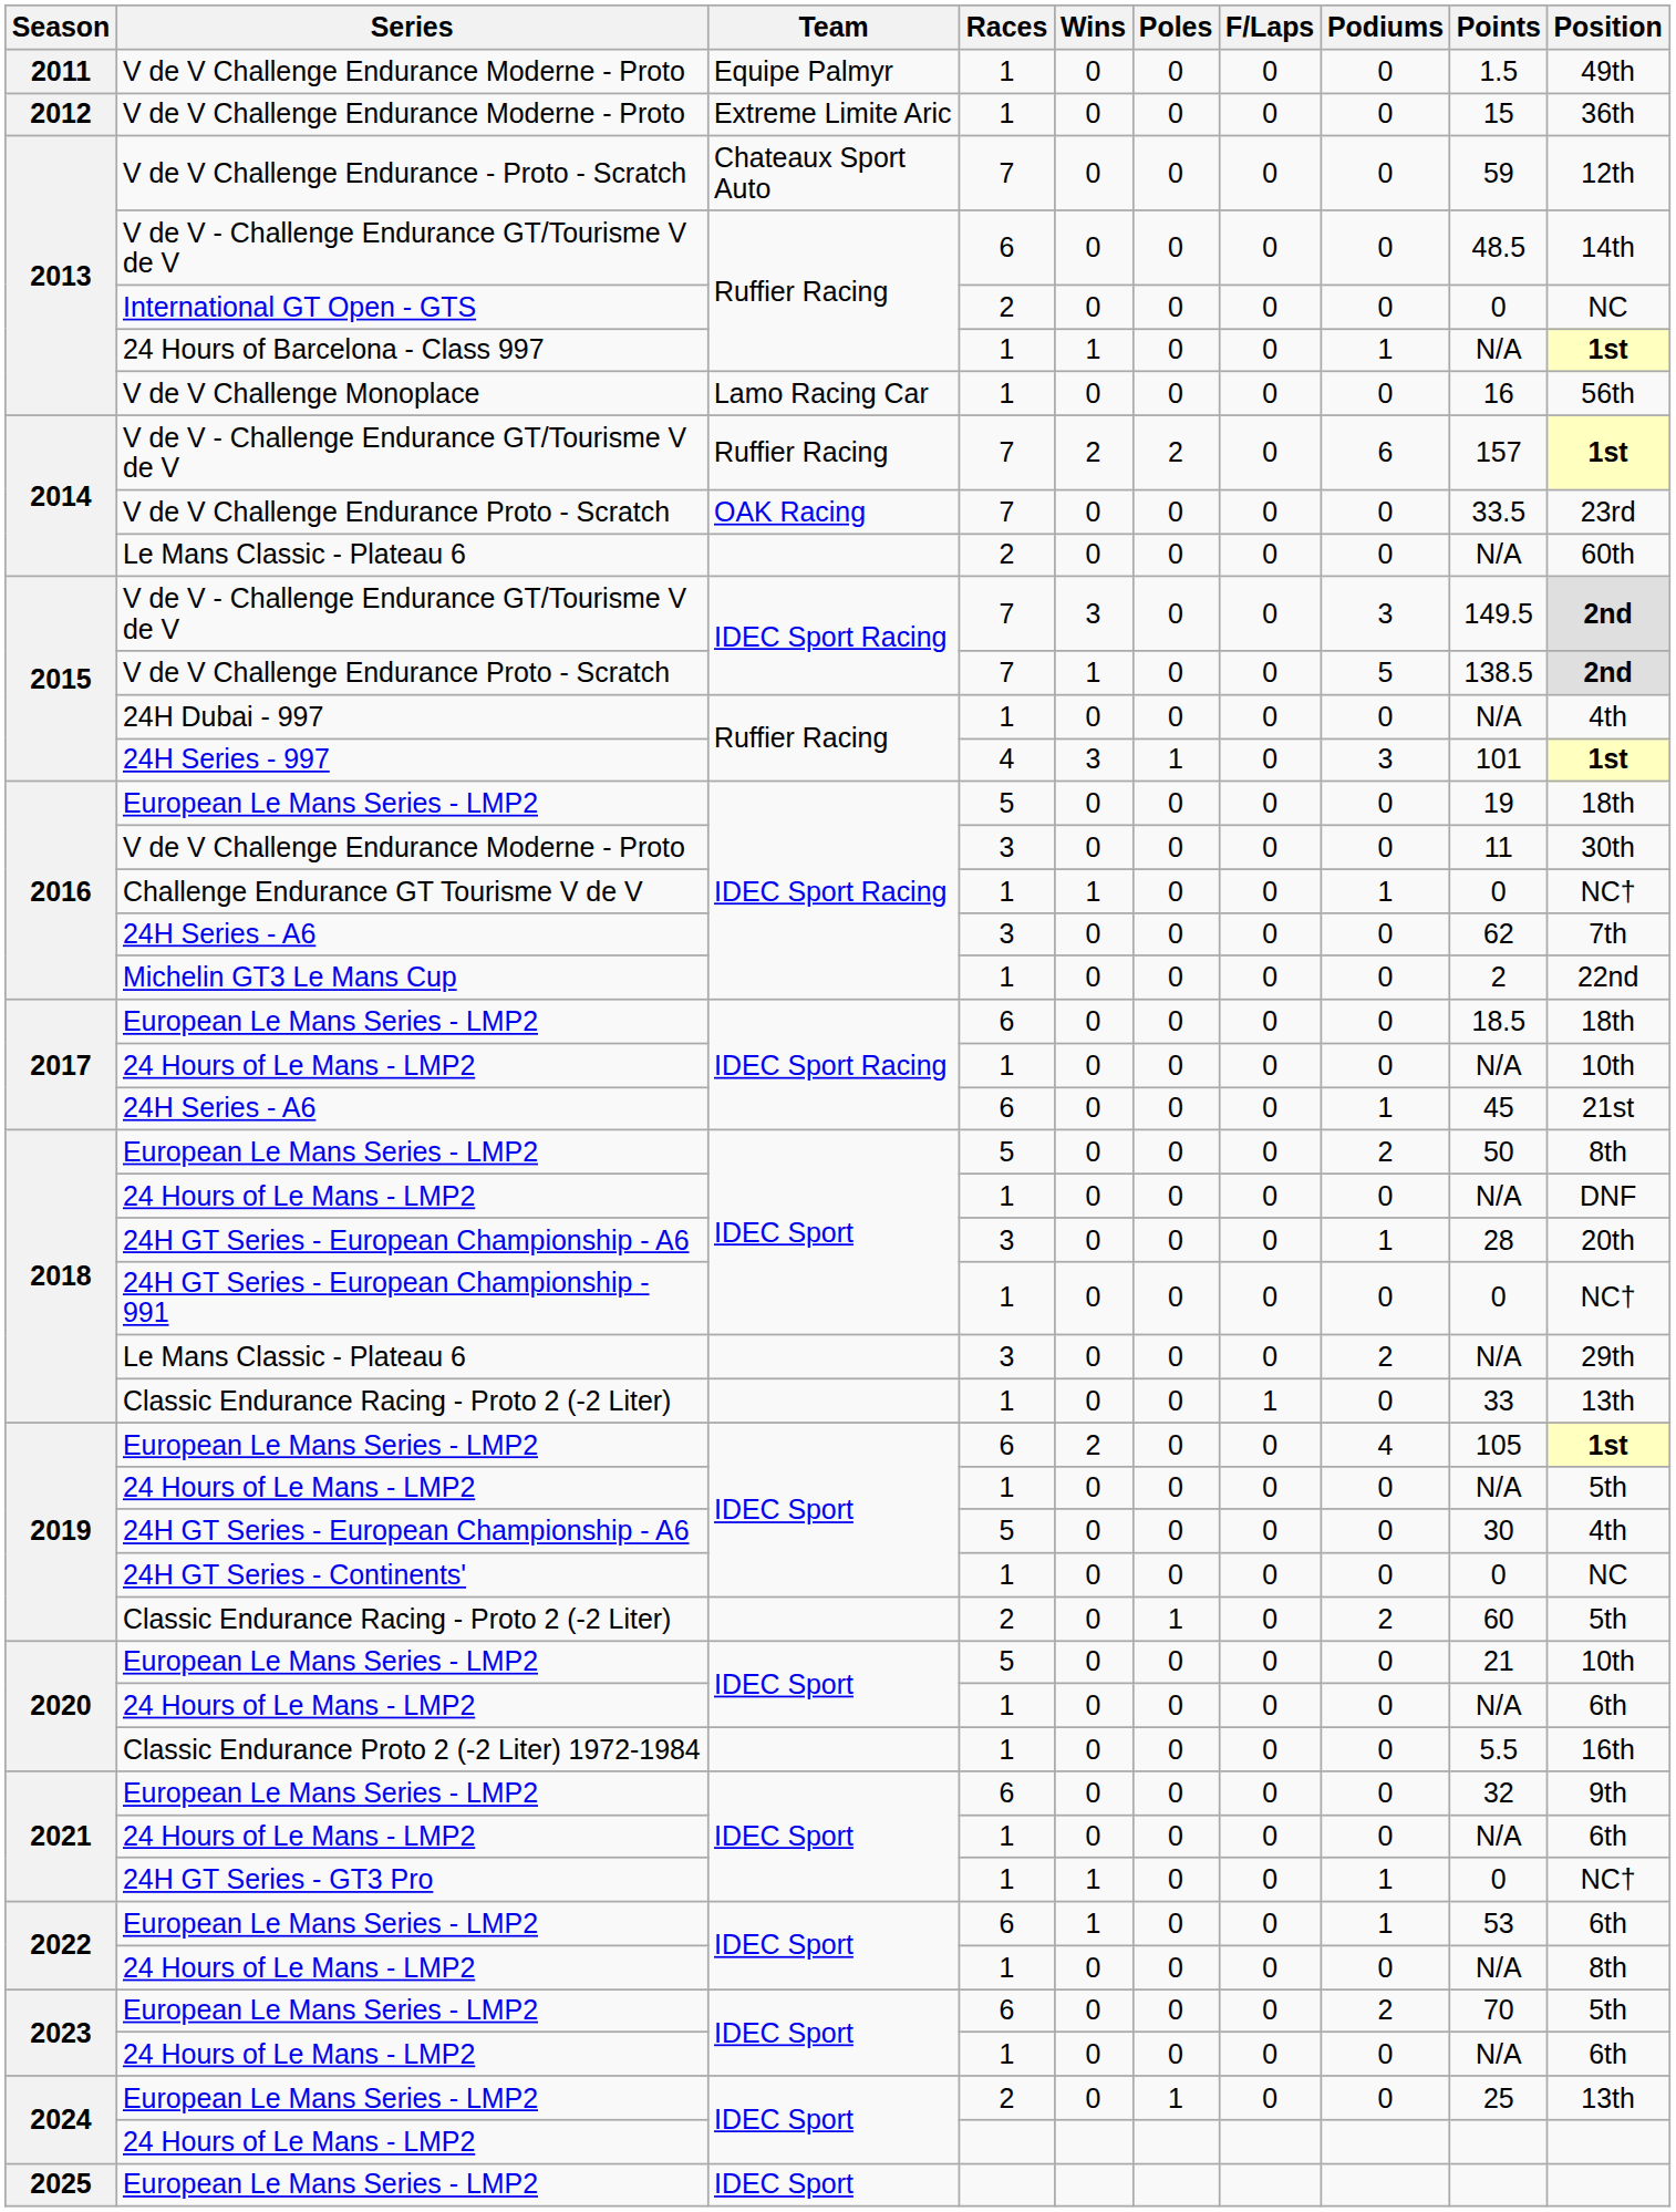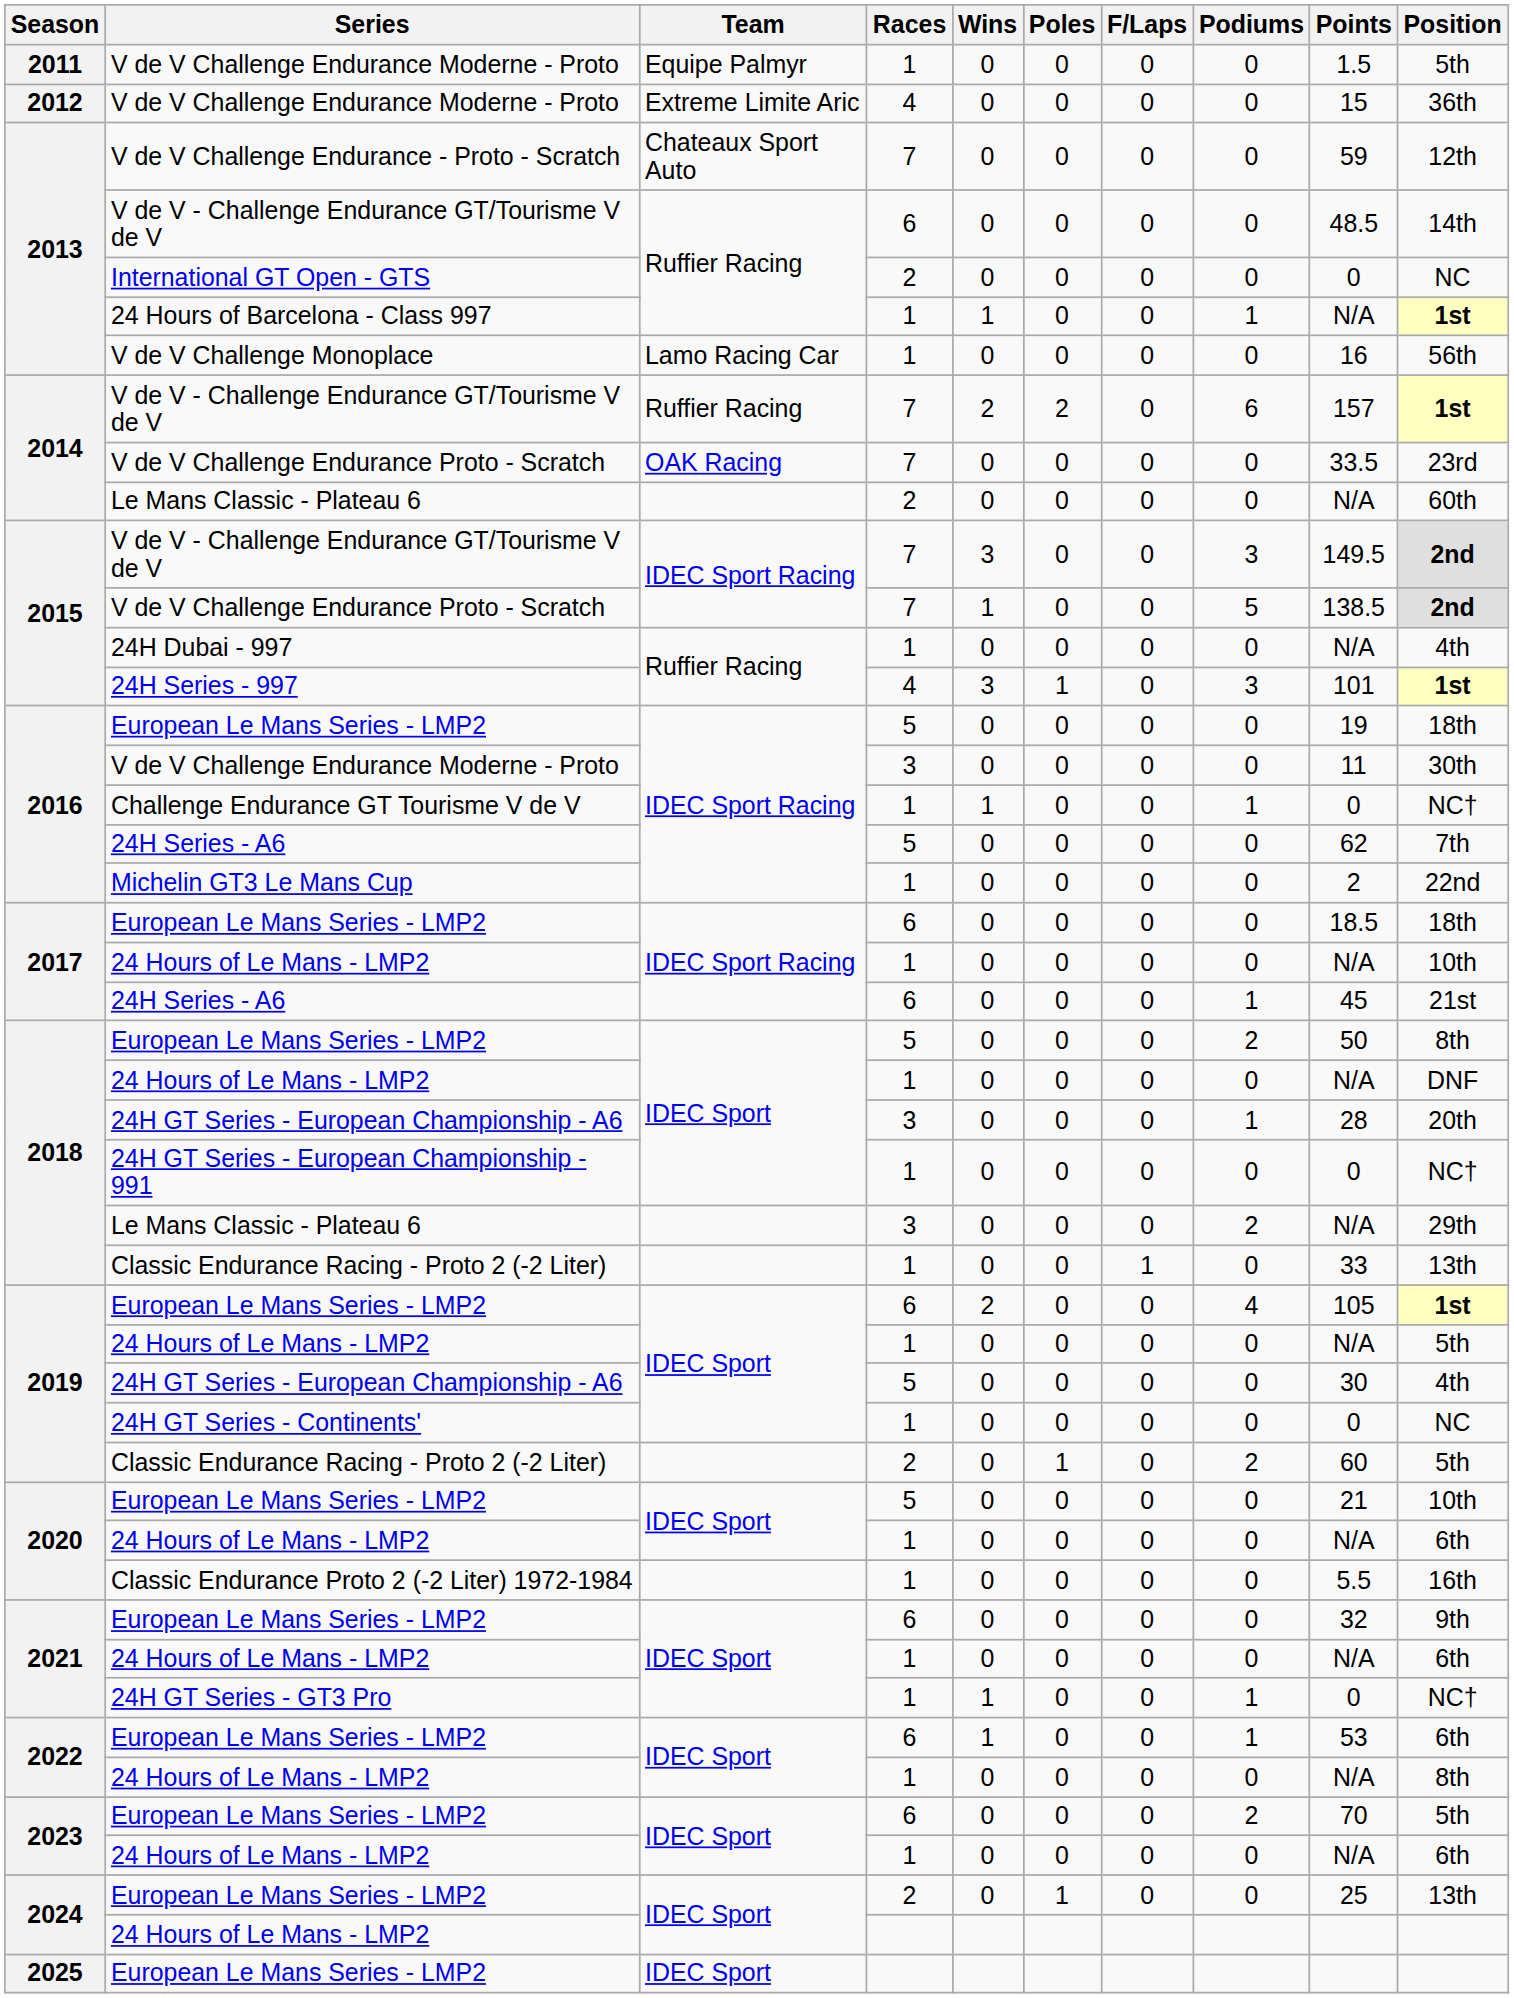 <table class="wikitable" style="font-size: 90%; text-align:center">
 <tr>
 <th>Season</th>
 <th>Series</th>
 <th>Team</th>
 <th>Races</th>
 <th>Wins</th>
 <th>Poles</th>
 <th>F/Laps</th>
 <th>Podiums</th>
 <th>Points</th>
 <th>Position</th>
 </tr>
 <tr>
 <th>2011</th>
 <td align="left">V de V Challenge Endurance Moderne - Proto</td>
 <td align="left">Equipe Palmyr</td>
 <td>1</td>
 <td>0</td>
 <td>0</td>
 <td>0</td>
 <td>0</td>
 <td>1.5</td>
-<td>49th</td>
+<td>5th</td>
 </tr>
 <tr>
 <th>2012</th>
 <td align="left">V de V Challenge Endurance Moderne - Proto</td>
 <td align="left">Extreme Limite Aric</td>
-<td>1</td>
+<td>4</td>
 <td>0</td>
 <td>0</td>
 <td>0</td>
 <td>0</td>
 <td>15</td>
 <td>36th</td>
 </tr>
 <tr>
 <th rowspan="5">2013</th>
 <td align="left">V de V Challenge Endurance - Proto - Scratch</td>
 <td align="left">Chateaux Sport Auto</td>
 <td>7</td>
 <td>0</td>
 <td>0</td>
 <td>0</td>
 <td>0</td>
 <td>59</td>
 <td>12th</td>
 </tr>
 <tr>
 <td align="left">V de V - Challenge Endurance GT/Tourisme V de V</td>
 <td rowspan="3" align="left">Ruffier Racing</td>
 <td>6</td>
 <td>0</td>
 <td>0</td>
 <td>0</td>
 <td>0</td>
 <td>48.5</td>
 <td>14th</td>
 </tr>
 <tr>
 <td align="left"><a href='#'>International GT Open - GTS</a></td>
 <td>2</td>
 <td>0</td>
 <td>0</td>
 <td>0</td>
 <td>0</td>
 <td>0</td>
 <td>NC</td>
 </tr>
 <tr>
 <td align="left">24 Hours of Barcelona - Class 997</td>
 <td>1</td>
 <td>1</td>
 <td>0</td>
 <td>0</td>
 <td>1</td>
 <td>N/A</td>
 <td style="background:#FFFFBF;"><strong>1st</strong></td>
 </tr>
 <tr>
 <td align="left">V de V Challenge Monoplace</td>
 <td align="left">Lamo Racing Car</td>
 <td>1</td>
 <td>0</td>
 <td>0</td>
 <td>0</td>
 <td>0</td>
 <td>16</td>
 <td>56th</td>
 </tr>
 <tr>
 <th rowspan="3">2014</th>
 <td align="left">V de V - Challenge Endurance GT/Tourisme V de V</td>
 <td align="left">Ruffier Racing</td>
 <td>7</td>
 <td>2</td>
 <td>2</td>
 <td>0</td>
 <td>6</td>
 <td>157</td>
 <td style="background:#FFFFBF;"><strong>1st</strong></td>
 </tr>
 <tr>
 <td align="left">V de V Challenge Endurance Proto - Scratch</td>
 <td align="left"><a href='#'>OAK Racing</a></td>
 <td>7</td>
 <td>0</td>
 <td>0</td>
 <td>0</td>
 <td>0</td>
 <td>33.5</td>
 <td>23rd</td>
 </tr>
 <tr>
 <td align="left">Le Mans Classic - Plateau 6</td>
 <td align="left"></td>
 <td>2</td>
 <td>0</td>
 <td>0</td>
 <td>0</td>
 <td>0</td>
 <td>N/A</td>
 <td>60th</td>
 </tr>
 <tr>
 <th rowspan="4">2015</th>
 <td align="left">V de V - Challenge Endurance GT/Tourisme V de V</td>
 <td rowspan="2" align="left"><a href='#'>IDEC Sport Racing</a></td>
 <td>7</td>
 <td>3</td>
 <td>0</td>
 <td>0</td>
 <td>3</td>
 <td>149.5</td>
 <td style="background:#DFDFDF;"><strong>2nd</strong></td>
 </tr>
 <tr>
 <td align="left">V de V Challenge Endurance Proto - Scratch</td>
 <td>7</td>
 <td>1</td>
 <td>0</td>
 <td>0</td>
 <td>5</td>
 <td>138.5</td>
 <td style="background:#DFDFDF;"><strong>2nd</strong></td>
 </tr>
 <tr>
 <td align="left">24H Dubai - 997</td>
 <td rowspan="2" align="left">Ruffier Racing</td>
 <td>1</td>
 <td>0</td>
 <td>0</td>
 <td>0</td>
 <td>0</td>
 <td>N/A</td>
 <td>4th</td>
 </tr>
 <tr>
 <td align="left"><a href='#'>24H Series - 997</a></td>
 <td>4</td>
 <td>3</td>
 <td>1</td>
 <td>0</td>
 <td>3</td>
 <td>101</td>
 <td style="background:#FFFFBF;"><strong>1st</strong></td>
 </tr>
 <tr>
 <th rowspan="5">2016</th>
 <td align="left"><a href='#'>European Le Mans Series - LMP2</a></td>
 <td rowspan="5" align="left"><a href='#'>IDEC Sport Racing</a></td>
 <td>5</td>
 <td>0</td>
 <td>0</td>
 <td>0</td>
 <td>0</td>
 <td>19</td>
 <td>18th</td>
 </tr>
 <tr>
 <td align="left">V de V Challenge Endurance Moderne - Proto</td>
 <td>3</td>
 <td>0</td>
 <td>0</td>
 <td>0</td>
 <td>0</td>
 <td>11</td>
 <td>30th</td>
 </tr>
 <tr>
 <td align="left">Challenge Endurance GT Tourisme V de V</td>
 <td>1</td>
 <td>1</td>
 <td>0</td>
 <td>0</td>
 <td>1</td>
 <td>0</td>
 <td>NC†</td>
 </tr>
 <tr>
 <td align="left"><a href='#'>24H Series - A6</a></td>
-<td>3</td>
+<td>5</td>
 <td>0</td>
 <td>0</td>
 <td>0</td>
 <td>0</td>
 <td>62</td>
 <td>7th</td>
 </tr>
 <tr>
 <td align="left"><a href='#'>Michelin GT3 Le Mans Cup</a></td>
 <td>1</td>
 <td>0</td>
 <td>0</td>
 <td>0</td>
 <td>0</td>
 <td>2</td>
 <td>22nd</td>
 </tr>
 <tr>
 <th rowspan="3">2017</th>
 <td align="left"><a href='#'>European Le Mans Series - LMP2</a></td>
 <td rowspan="3" align="left"><a href='#'>IDEC Sport Racing</a></td>
 <td>6</td>
 <td>0</td>
 <td>0</td>
 <td>0</td>
 <td>0</td>
 <td>18.5</td>
 <td>18th</td>
 </tr>
 <tr>
 <td align="left"><a href='#'>24 Hours of Le Mans - LMP2</a></td>
 <td>1</td>
 <td>0</td>
 <td>0</td>
 <td>0</td>
 <td>0</td>
 <td>N/A</td>
 <td>10th</td>
 </tr>
 <tr>
 <td align="left"><a href='#'>24H Series - A6</a></td>
 <td>6</td>
 <td>0</td>
 <td>0</td>
 <td>0</td>
 <td>1</td>
 <td>45</td>
 <td>21st</td>
 </tr>
 <tr>
 <th rowspan="6">2018</th>
 <td align="left"><a href='#'>European Le Mans Series - LMP2</a></td>
 <td rowspan="4" align="left"><a href='#'>IDEC Sport</a></td>
 <td>5</td>
 <td>0</td>
 <td>0</td>
 <td>0</td>
 <td>2</td>
 <td>50</td>
 <td>8th</td>
 </tr>
 <tr>
 <td align="left"><a href='#'>24 Hours of Le Mans - LMP2</a></td>
 <td>1</td>
 <td>0</td>
 <td>0</td>
 <td>0</td>
 <td>0</td>
 <td>N/A</td>
 <td>DNF</td>
 </tr>
 <tr>
 <td align="left"><a href='#'>24H GT Series - European Championship - A6</a></td>
 <td>3</td>
 <td>0</td>
 <td>0</td>
 <td>0</td>
 <td>1</td>
 <td>28</td>
 <td>20th</td>
 </tr>
 <tr>
 <td align="left"><a href='#'>24H GT Series - European Championship - 991</a></td>
 <td>1</td>
 <td>0</td>
 <td>0</td>
 <td>0</td>
 <td>0</td>
 <td>0</td>
 <td>NC†</td>
 </tr>
 <tr>
 <td align="left">Le Mans Classic - Plateau 6</td>
 <td></td>
 <td>3</td>
 <td>0</td>
 <td>0</td>
 <td>0</td>
 <td>2</td>
 <td>N/A</td>
 <td>29th</td>
 </tr>
 <tr>
 <td align="left">Classic Endurance Racing - Proto 2 (-2 Liter)</td>
 <td></td>
 <td>1</td>
 <td>0</td>
 <td>0</td>
 <td>1</td>
 <td>0</td>
 <td>33</td>
 <td>13th</td>
 </tr>
 <tr>
 <th rowspan="5">2019</th>
 <td align="left"><a href='#'>European Le Mans Series - LMP2</a></td>
 <td rowspan="4" align="left"><a href='#'>IDEC Sport</a></td>
 <td>6</td>
 <td>2</td>
 <td>0</td>
 <td>0</td>
 <td>4</td>
 <td>105</td>
 <td style="background:#FFFFBF;"><strong>1st</strong></td>
 </tr>
 <tr>
 <td align="left"><a href='#'>24 Hours of Le Mans - LMP2</a></td>
 <td>1</td>
 <td>0</td>
 <td>0</td>
 <td>0</td>
 <td>0</td>
 <td>N/A</td>
 <td>5th</td>
 </tr>
 <tr>
 <td align="left"><a href='#'>24H GT Series - European Championship - A6</a></td>
 <td>5</td>
 <td>0</td>
 <td>0</td>
 <td>0</td>
 <td>0</td>
 <td>30</td>
 <td>4th</td>
 </tr>
 <tr>
 <td align="left"><a href='#'>24H GT Series - Continents'</a></td>
 <td>1</td>
 <td>0</td>
 <td>0</td>
 <td>0</td>
 <td>0</td>
 <td>0</td>
 <td>NC</td>
 </tr>
 <tr>
 <td align="left">Classic Endurance Racing - Proto 2 (-2 Liter)</td>
 <td align="left"></td>
 <td>2</td>
 <td>0</td>
 <td>1</td>
 <td>0</td>
 <td>2</td>
 <td>60</td>
 <td>5th</td>
 </tr>
 <tr>
 <th rowspan="3">2020</th>
 <td align="left"><a href='#'>European Le Mans Series - LMP2</a></td>
 <td rowspan="2" align="left"><a href='#'>IDEC Sport</a></td>
 <td>5</td>
 <td>0</td>
 <td>0</td>
 <td>0</td>
 <td>0</td>
 <td>21</td>
 <td>10th</td>
 </tr>
 <tr>
 <td align="left"><a href='#'>24 Hours of Le Mans - LMP2</a></td>
 <td>1</td>
 <td>0</td>
 <td>0</td>
 <td>0</td>
 <td>0</td>
 <td>N/A</td>
 <td>6th</td>
 </tr>
 <tr>
 <td align="left">Classic Endurance Proto 2 (-2 Liter) 1972-1984</td>
 <td></td>
 <td>1</td>
 <td>0</td>
 <td>0</td>
 <td>0</td>
 <td>0</td>
 <td>5.5</td>
 <td>16th</td>
 </tr>
 <tr>
 <th rowspan="3">2021</th>
 <td align="left"><a href='#'>European Le Mans Series - LMP2</a></td>
 <td rowspan="3" align="left"><a href='#'>IDEC Sport</a></td>
 <td>6</td>
 <td>0</td>
 <td>0</td>
 <td>0</td>
 <td>0</td>
 <td>32</td>
 <td>9th</td>
 </tr>
 <tr>
 <td align="left"><a href='#'>24 Hours of Le Mans - LMP2</a></td>
 <td>1</td>
 <td>0</td>
 <td>0</td>
 <td>0</td>
 <td>0</td>
 <td>N/A</td>
 <td>6th</td>
 </tr>
 <tr>
 <td align="left"><a href='#'>24H GT Series - GT3 Pro</a></td>
 <td>1</td>
 <td>1</td>
 <td>0</td>
 <td>0</td>
 <td>1</td>
 <td>0</td>
 <td>NC†</td>
 </tr>
 <tr>
 <th rowspan="2">2022</th>
 <td align="left"><a href='#'>European Le Mans Series - LMP2</a></td>
 <td rowspan="2" align="left"><a href='#'>IDEC Sport</a></td>
 <td>6</td>
 <td>1</td>
 <td>0</td>
 <td>0</td>
 <td>1</td>
 <td>53</td>
 <td>6th</td>
 </tr>
 <tr>
 <td align="left"><a href='#'>24 Hours of Le Mans - LMP2</a></td>
 <td>1</td>
 <td>0</td>
 <td>0</td>
 <td>0</td>
 <td>0</td>
 <td>N/A</td>
 <td>8th</td>
 </tr>
 <tr>
 <th rowspan="2">2023</th>
 <td align="left"><a href='#'>European Le Mans Series - LMP2</a></td>
 <td rowspan="2"  align="left"><a href='#'>IDEC Sport</a></td>
 <td>6</td>
 <td>0</td>
 <td>0</td>
 <td>0</td>
 <td>2</td>
 <td>70</td>
 <td>5th</td>
 </tr>
 <tr>
 <td align="left"><a href='#'>24 Hours of Le Mans - LMP2</a></td>
 <td>1</td>
 <td>0</td>
 <td>0</td>
 <td>0</td>
 <td>0</td>
 <td>N/A</td>
 <td>6th</td>
 </tr>
 <tr>
 <th rowspan="2">2024</th>
 <td align="left"><a href='#'>European Le Mans Series - LMP2</a></td>
 <td rowspan="2" align="left"><a href='#'>IDEC Sport</a></td>
 <td>2</td>
 <td>0</td>
 <td>1</td>
 <td>0</td>
 <td>0</td>
 <td>25</td>
 <td>13th</td>
 </tr>
 <tr>
 <td align=left><a href='#'>24 Hours of Le Mans - LMP2</a></td>
 <td></td>
 <td></td>
 <td></td>
 <td></td>
 <td></td>
 <td></td>
 <td></td>
 </tr>
 <tr>
 <th>2025</th>
 <td align=left><a href='#'>European Le Mans Series - LMP2</a></td>
 <td align=left><a href='#'>IDEC Sport</a></td>
 <td></td>
 <td></td>
 <td></td>
 <td></td>
 <td></td>
 <td></td>
 <td></td>
 </tr>
 </table>
